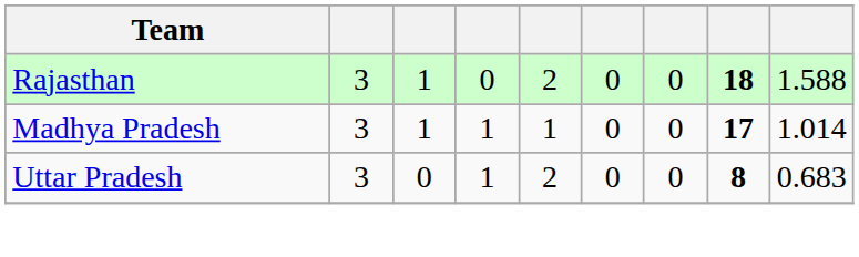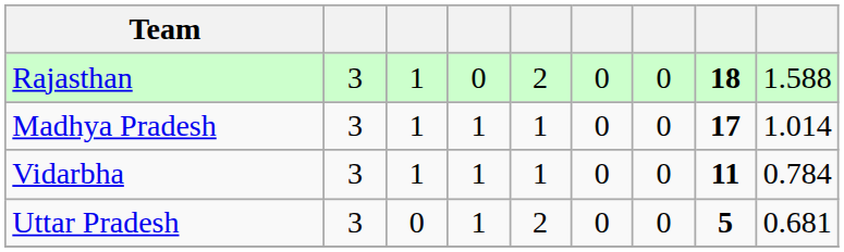 <table class="wikitable" style="text-align:center">
 <tr>
 <th style="width:160px">Team</th>
 <th style="width:25px"></th>
 <th style="width:25px"></th>
 <th style="width:25px"></th>
 <th style="width:25px"></th>
 <th style="width:25px"></th>
 <th style="width:25px"></th>
 <th style="width:25px"></th>
 <th style="width:25px;"></th>
 </tr>
 <tr style="background:#cfc;">
 <td style="text-align:left"><a href='#'>Rajasthan</a></td>
 <td>3</td>
 <td>1</td>
 <td>0</td>
 <td>2</td>
 <td>0</td>
 <td>0</td>
 <td><strong>18</strong></td>
 <td>1.588</td>
 </tr>
 <tr>
 <td style="text-align:left"><a href='#'>Madhya Pradesh</a></td>
 <td>3</td>
 <td>1</td>
 <td>1</td>
 <td>1</td>
 <td>0</td>
 <td>0</td>
 <td><strong>17</strong></td>
 <td>1.014</td>
 </tr>
 <tr>
+<td style="text-align:left"><a href='#'>Vidarbha</a></td>
+<td>3</td>
+<td>1</td>
+<td>1</td>
+<td>1</td>
+<td>0</td>
+<td>0</td>
+<td><strong>11</strong></td>
+<td>0.784</td>
+</tr>
+<tr>
 <td style="text-align:left"><a href='#'>Uttar Pradesh</a></td>
 <td>3</td>
 <td>0</td>
 <td>1</td>
 <td>2</td>
 <td>0</td>
 <td>0</td>
-<td><strong>8</strong></td>
-<td>0.683</td>
+<td><strong>5</strong></td>
+<td>0.681</td>
 </tr>
 <tr>
 </tr>
 </table>
